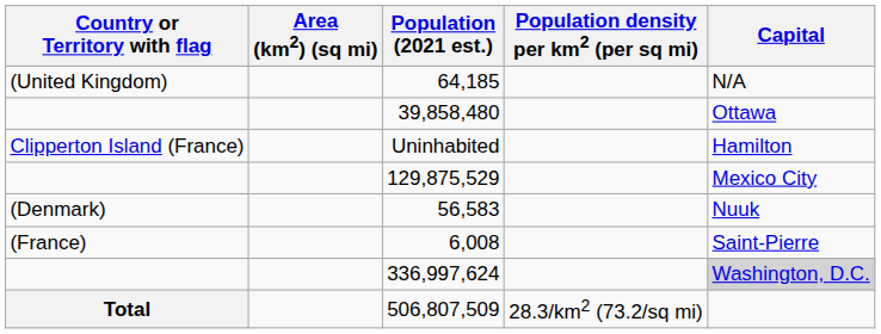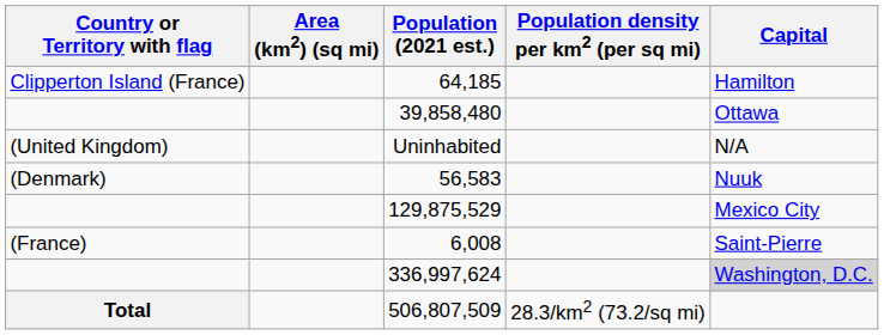 <table class="wikitable sortable" border="1" style="font-size:100%">
 <tr style="background:#ececec;">
 <th><a href='#'>Country</a> or<br><a href='#'>Territory</a> with <a href='#'>flag</a></th>
 <th><a href='#'>Area</a><br>(km<sup>2</sup>) (sq mi)</th>
 <th><a href='#'>Population</a><br>(2021 est.)</th>
 <th><a href='#'>Population density</a><br>per km<sup>2</sup> (per sq mi)</th>
 <th><a href='#'>Capital</a></th>
 </tr>
 <tr>
-<td style="text-align:left;"> (United Kingdom)</td>
+<td style="text-align:left;"> <a href='#'>Clipperton Island</a> (France)</td>
 <td align="right"></td>
 <td align="right">64,185</td>
 <td align="right"></td>
-<td style="text-align:left;">N/A</td>
+<td style="text-align:left;"><a href='#'>Hamilton</a></td>
 </tr>
 <tr>
 <td style="text-align:left;"></td>
 <td align="right"></td>
 <td align="right">39,858,480</td>
 <td align="right"></td>
 <td style="text-align:left;"><a href='#'>Ottawa</a></td>
 </tr>
 <tr>
-<td style="text-align:left;"> <a href='#'>Clipperton Island</a> (France)</td>
+<td style="text-align:left;"> (United Kingdom)</td>
 <td align="right"></td>
 <td align="right">Uninhabited</td>
 <td align="right"></td>
-<td style="text-align:left;"><a href='#'>Hamilton</a></td>
+<td style="text-align:left;">N/A</td>
+</tr>
+<tr>
+<td style="text-align:left;"> (Denmark)</td>
+<td align="right"></td>
+<td align="right">56,583</td>
+<td align="right"></td>
+<td style="text-align:left;"><a href='#'>Nuuk</a></td>
 </tr>
 <tr>
 <td style="text-align:left;"></td>
 <td align="right"></td>
 <td align="right">129,875,529</td>
 <td align="right"></td>
 <td style="text-align:left;"><a href='#'>Mexico City</a></td>
-</tr>
-<tr>
-<td style="text-align:left;"> (Denmark)</td>
-<td align="right"></td>
-<td align="right">56,583</td>
-<td align="right"></td>
-<td style="text-align:left;"><a href='#'>Nuuk</a></td>
 </tr>
 <tr>
 <td style="text-align:left;"> (France)</td>
 <td align="right"></td>
 <td align="right">6,008</td>
 <td align="right"></td>
 <td style="text-align:left;"><a href='#'>Saint-Pierre</a></td>
 </tr>
 <tr>
 <td style="text-align:left;"></td>
 <td align="right"></td>
 <td align="right">336,997,624</td>
 <td align="right"></td>
 <td style="background: lightgrey; text-align:left;"><a href='#'>Washington, D.C.</a></td>
 </tr>
 <tr class="sortbottom">
 <th>Total</th>
 <td align="right"></td>
 <td align="right">506,807,509</td>
 <td align="right">28.3/km<sup>2</sup> (73.2/sq mi)</td>
 <td></td>
 </tr>
 </table>
